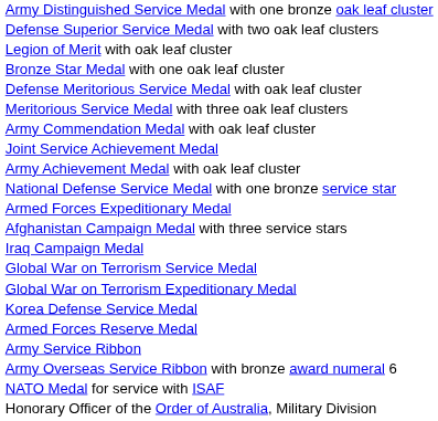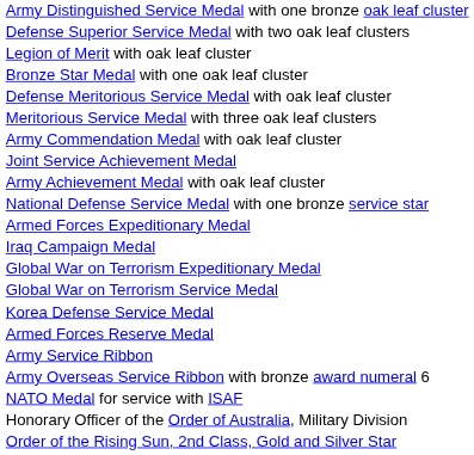 <table>
 <tr>
 <td></td>
 <td><a href='#'>Army Distinguished Service Medal</a> with one bronze <a href='#'>oak leaf cluster</a></td>
 </tr>
 <tr>
 <td><span></span><span></span></td>
 <td><a href='#'>Defense Superior Service Medal</a> with two oak leaf clusters</td>
 </tr>
 <tr>
 <td></td>
 <td><a href='#'>Legion of Merit</a> with oak leaf cluster</td>
 </tr>
 <tr>
 <td></td>
 <td><a href='#'>Bronze Star Medal</a> with one oak leaf cluster</td>
 </tr>
 <tr>
 <td></td>
 <td><a href='#'>Defense Meritorious Service Medal</a> with oak leaf cluster</td>
 </tr>
 <tr>
 <td><span></span><span></span><span></span></td>
 <td><a href='#'>Meritorious Service Medal</a> with three oak leaf clusters</td>
 </tr>
 <tr>
 <td></td>
 <td><a href='#'>Army Commendation Medal</a> with oak leaf cluster</td>
 </tr>
 <tr>
 <td></td>
 <td><a href='#'>Joint Service Achievement Medal</a></td>
 </tr>
 <tr>
 <td></td>
 <td><a href='#'>Army Achievement Medal</a> with oak leaf cluster</td>
 </tr>
 <tr>
 <td></td>
 <td><a href='#'>National Defense Service Medal</a> with one bronze <a href='#'>service star</a></td>
 </tr>
 <tr>
 <td></td>
 <td><a href='#'>Armed Forces Expeditionary Medal</a></td>
 </tr>
 <tr>
-<td><span></span><span></span><span></span></td>
-<td><a href='#'>Afghanistan Campaign Medal</a> with three service stars</td>
-</tr>
-<tr>
 <td></td>
 <td><a href='#'>Iraq Campaign Medal</a></td>
 </tr>
 <tr>
 <td></td>
-<td><a href='#'>Global War on Terrorism Service Medal</a></td>
+<td><a href='#'>Global War on Terrorism Expeditionary Medal</a></td>
 </tr>
 <tr>
 <td></td>
-<td><a href='#'>Global War on Terrorism Expeditionary Medal</a></td>
+<td><a href='#'>Global War on Terrorism Service Medal</a></td>
 </tr>
 <tr>
 <td></td>
 <td><a href='#'>Korea Defense Service Medal</a></td>
 </tr>
 <tr>
 <td></td>
 <td><a href='#'>Armed Forces Reserve Medal</a></td>
 </tr>
 <tr>
 <td></td>
 <td><a href='#'>Army Service Ribbon</a></td>
 </tr>
 <tr>
 <td><span></span></td>
 <td><a href='#'>Army Overseas Service Ribbon</a> with bronze <a href='#'>award numeral</a> 6</td>
 </tr>
 <tr>
 <td></td>
 <td><a href='#'>NATO Medal</a> for service with <a href='#'>ISAF</a></td>
 </tr>
 <tr>
 <td></td>
 <td>Honorary Officer of the <a href='#'>Order of Australia</a>, Military Division</td>
 </tr>
 <tr>
+<td></td>
+<td><a href='#'>Order of the Rising Sun, 2nd Class, Gold and Silver Star</a></td>
+</tr>
+<tr>
 </tr>
 </table>
